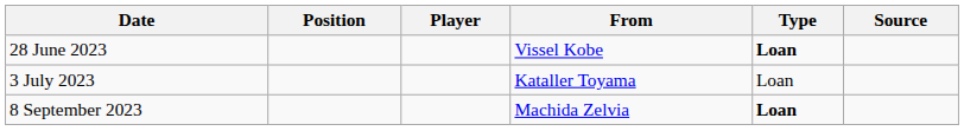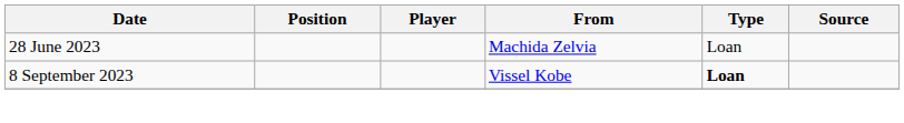 <table class="wikitable sortable" style="width:90%; text-align:center; font-size:95%; text-align:left;">
 <tr>
 <th>Date</th>
 <th>Position</th>
 <th>Player</th>
 <th>From</th>
 <th>Type</th>
 <th>Source</th>
 </tr>
 <tr>
 <td>28 June 2023</td>
 <td></td>
 <td></td>
-<td> <a href='#'>Vissel Kobe</a></td>
-<td><strong>Loan</strong></td>
-<td></td>
-</tr>
-<tr>
-<td>3 July 2023</td>
-<td></td>
-<td></td>
-<td> <a href='#'>Kataller Toyama</a></td>
+<td> <a href='#'>Machida Zelvia</a></td>
 <td>Loan</td>
 <td></td>
 </tr>
 <tr>
 <td>8 September 2023</td>
 <td></td>
 <td></td>
-<td> <a href='#'>Machida Zelvia</a></td>
+<td> <a href='#'>Vissel Kobe</a></td>
 <td><strong>Loan</strong></td>
 <td></td>
 </tr>
 <tr>
 </tr>
 </table>
